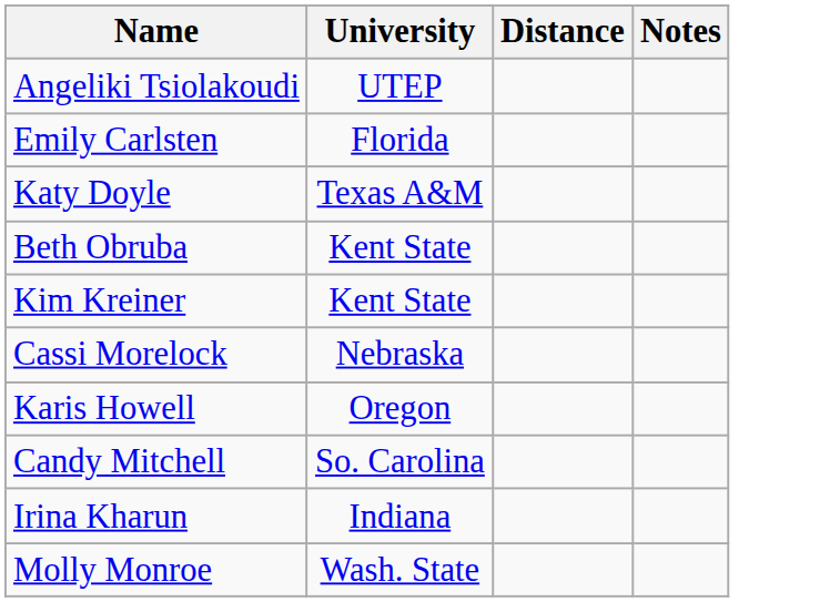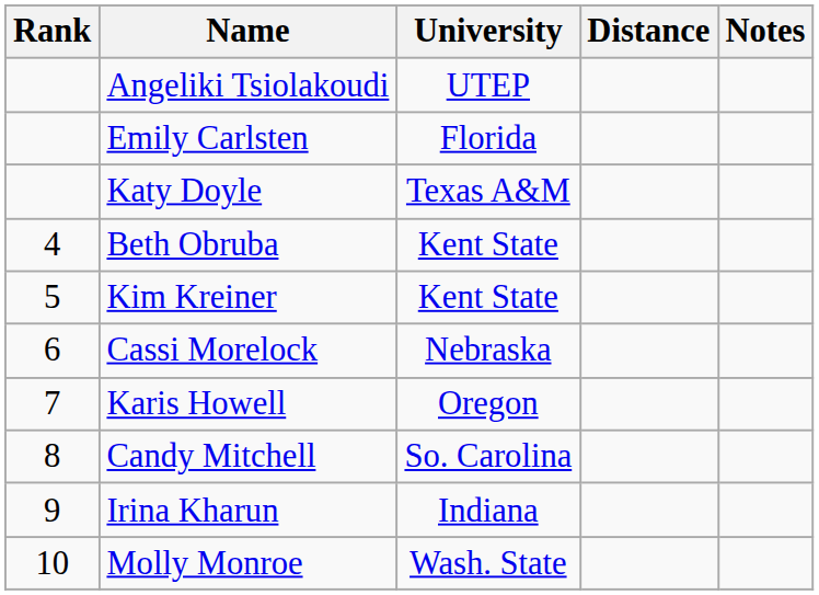 <table class="wikitable sortable" style="text-align:center">
 <tr>
+<th>Rank</th>
 <th>Name</th>
 <th>University</th>
 <th>Distance</th>
 <th>Notes</th>
 </tr>
 <tr>
+<td></td>
 <td align=left><a href='#'>Angeliki Tsiolakoudi</a> </td>
 <td><a href='#'>UTEP</a></td>
 <td></td>
 <td></td>
 </tr>
 <tr>
+<td></td>
 <td align=left><a href='#'>Emily Carlsten</a></td>
 <td><a href='#'>Florida</a></td>
 <td></td>
 <td></td>
 </tr>
 <tr>
+<td></td>
 <td align=left><a href='#'>Katy Doyle</a></td>
 <td><a href='#'>Texas A&M</a></td>
 <td></td>
 <td></td>
 </tr>
 <tr>
+<td>4</td>
 <td align=left><a href='#'>Beth Obruba</a></td>
 <td><a href='#'>Kent State</a></td>
 <td></td>
 <td></td>
 </tr>
 <tr>
+<td>5</td>
 <td align=left><a href='#'>Kim Kreiner</a></td>
 <td><a href='#'>Kent State</a></td>
 <td></td>
 <td></td>
 </tr>
 <tr>
+<td>6</td>
 <td align=left><a href='#'>Cassi Morelock</a></td>
 <td><a href='#'>Nebraska</a></td>
 <td></td>
 <td></td>
 </tr>
 <tr>
+<td>7</td>
 <td align=left><a href='#'>Karis Howell</a></td>
 <td><a href='#'>Oregon</a></td>
 <td></td>
 <td></td>
 </tr>
 <tr>
+<td>8</td>
 <td align=left><a href='#'>Candy Mitchell</a></td>
 <td><a href='#'>So. Carolina</a></td>
 <td></td>
 <td></td>
 </tr>
 <tr>
+<td>9</td>
 <td align=left><a href='#'>Irina Kharun</a></td>
 <td><a href='#'>Indiana</a></td>
 <td></td>
 <td></td>
 </tr>
 <tr>
+<td>10</td>
 <td align=left><a href='#'>Molly Monroe</a></td>
 <td><a href='#'>Wash. State</a></td>
 <td></td>
 <td></td>
 </tr>
 </table>
